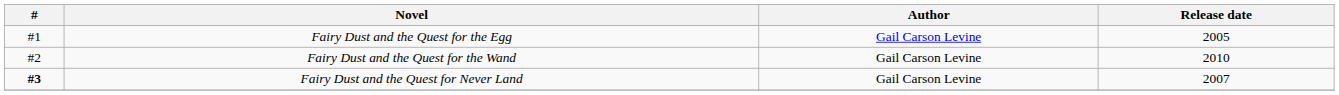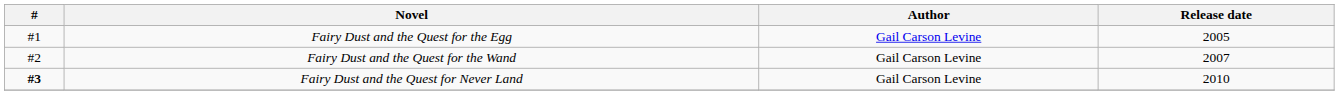 <table class="wikitable sortable" width="100%" border="1" style="font-size: 100%; text-align:center">
 <tr>
 <th>#</th>
 <th>Novel</th>
 <th>Author</th>
 <th>Release date</th>
 </tr>
 <tr>
 <td>#1</td>
 <td><em>Fairy Dust and the Quest for the Egg</em></td>
 <td><a href='#'>Gail Carson Levine</a></td>
 <td>2005</td>
 </tr>
 <tr>
 <td>#2</td>
 <td><em>Fairy Dust and the Quest for the Wand</em></td>
 <td>Gail Carson Levine</td>
-<td>2010</td>
+<td>2007</td>
 </tr>
 <tr>
 <td><strong>#3</strong></td>
 <td><em>Fairy Dust and the Quest for Never Land</em></td>
 <td>Gail Carson Levine</td>
-<td>2007</td>
+<td>2010</td>
 </tr>
 <tr>
 </tr>
 </table>
